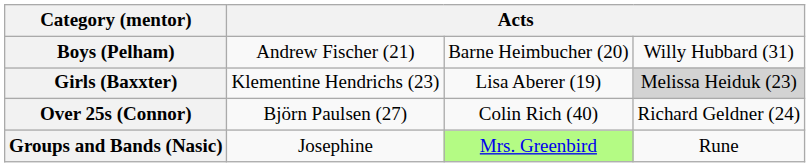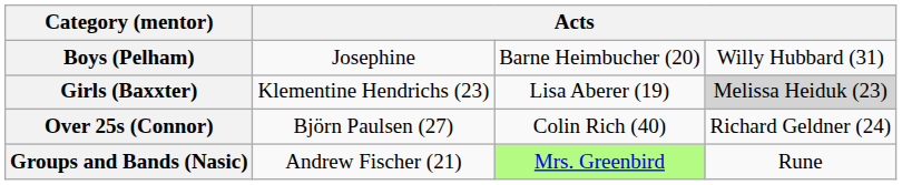 <table class="wikitable" style="font-size:90%; text-align:center">
 <tr>
 <th>Category (mentor)</th>
 <th colspan="3">Acts</th>
 </tr>
 <tr>
 <th>Boys (Pelham)</th>
-<td>Andrew Fischer (21)</td>
+<td>Josephine</td>
 <td>Barne Heimbucher (20)</td>
 <td>Willy Hubbard (31)</td>
 </tr>
 <tr>
 <th>Girls (Baxxter)</th>
 <td>Klementine Hendrichs (23)</td>
 <td>Lisa Aberer (19)</td>
 <td bgcolor=lightgrey>Melissa Heiduk (23)</td>
 </tr>
 <tr>
 <th>Over 25s (Connor)</th>
 <td>Björn Paulsen (27)</td>
 <td>Colin Rich (40)</td>
 <td>Richard Geldner (24)</td>
 </tr>
 <tr>
 <th>Groups and Bands (Nasic)</th>
-<td>Josephine</td>
+<td>Andrew Fischer (21)</td>
 <td bgcolor=#B4FB84><a href='#'>Mrs. Greenbird</a></td>
 <td>Rune</td>
 </tr>
 </table>
